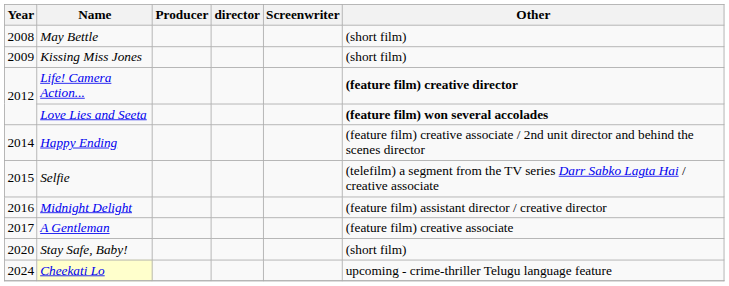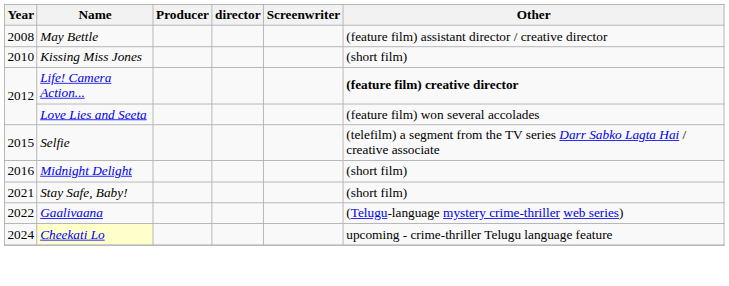 <table class="wikitable">
 <tr>
 <th>Year</th>
 <th>Name</th>
 <th>Producer</th>
 <th>director</th>
 <th>Screenwriter</th>
 <th>Other</th>
 </tr>
 <tr>
 <td>2008</td>
 <td><em>May Bettle</em></td>
 <td></td>
 <td></td>
 <td></td>
-<td>(short film)</td>
+<td>(feature film) assistant director / creative director</td>
 </tr>
 <tr>
-<td>2009</td>
+<td>2010</td>
 <td><em>Kissing Miss Jones</em></td>
 <td></td>
 <td></td>
 <td></td>
 <td>(short film)</td>
 </tr>
 <tr>
 <td rowspan="2">2012</td>
 <td><em><a href='#'>Life! Camera Action...</a></em></td>
 <td></td>
 <td></td>
 <td></td>
 <td><strong>(feature film) creative director</strong></td>
 </tr>
 <tr>
 <td><em><a href='#'>Love Lies and Seeta</a></em></td>
 <td></td>
 <td></td>
 <td></td>
-<td><strong>(feature film) won several accolades</strong></td>
-</tr>
-<tr>
-<td>2014</td>
-<td><em><a href='#'>Happy Ending</a></em></td>
-<td></td>
-<td></td>
-<td></td>
-<td>(feature film) creative associate / 2nd unit director and behind the scenes director</td>
+<td>(feature film) won several accolades</td>
 </tr>
 <tr>
 <td>2015</td>
 <td><em>Selfie</em></td>
 <td></td>
 <td></td>
 <td></td>
 <td>(telefilm) a segment from the TV series <em><a href='#'>Darr Sabko Lagta Hai</a></em> / creative associate</td>
 </tr>
 <tr>
 <td>2016</td>
 <td><em><a href='#'>Midnight Delight</a></em></td>
 <td></td>
 <td></td>
 <td></td>
-<td>(feature film) assistant director / creative director</td>
+<td>(short film)</td>
 </tr>
 <tr>
-<td>2017</td>
-<td><em><a href='#'>A Gentleman</a></em></td>
-<td></td>
-<td></td>
-<td></td>
-<td>(feature film) creative associate</td>
-</tr>
-<tr>
-<td>2020</td>
+<td>2021</td>
 <td><em>Stay Safe, Baby!</em></td>
 <td></td>
 <td></td>
 <td></td>
 <td>(short film)</td>
+</tr>
+<tr>
+<td>2022</td>
+<td><em><a href='#'>Gaalivaana</a></em></td>
+<td></td>
+<td></td>
+<td></td>
+<td>(<a href='#'>Telugu</a>-language <a href='#'>mystery crime-thriller</a> <a href='#'>web series</a>)</td>
 </tr>
 <tr>
 <td>2024</td>
 <td ! scope="row" style="background:#FFFFCC;"><em><a href='#'>Cheekati Lo</a></em></td>
 <td></td>
 <td></td>
 <td></td>
 <td>upcoming - crime-thriller Telugu language feature</td>
 </tr>
 <tr>
 </tr>
 </table>
